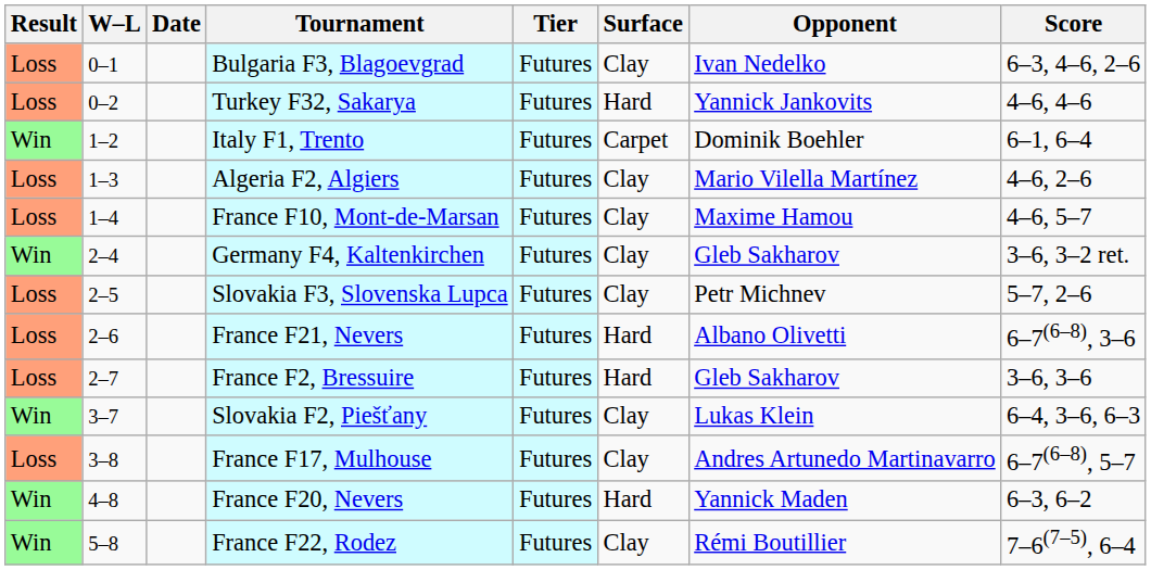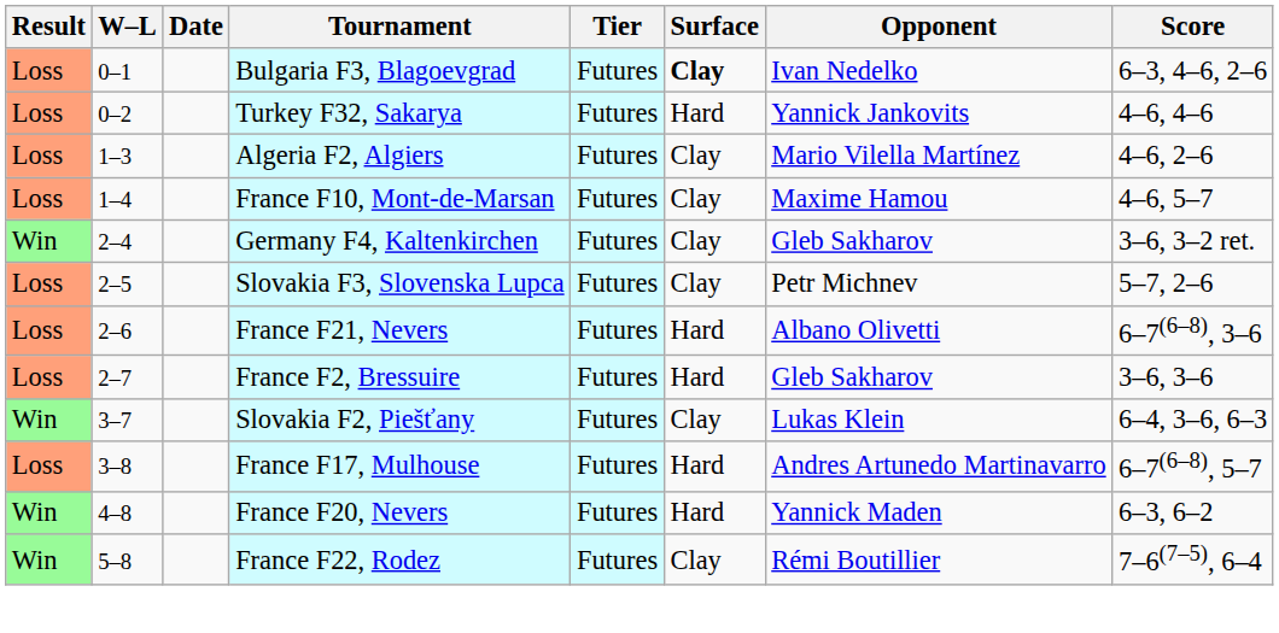 <table class="sortable wikitable">
 <tr>
 <th>Result</th>
 <th class="unsortable">W–L</th>
 <th>Date</th>
 <th>Tournament</th>
 <th>Tier</th>
 <th>Surface</th>
 <th>Opponent</th>
 <th class="unsortable">Score</th>
 </tr>
 <tr>
 <td bgcolor=FFA07A>Loss</td>
 <td><small>0–1</small></td>
 <td></td>
 <td style="background:#cffcff;">Bulgaria F3, <a href='#'>Blagoevgrad</a></td>
 <td style="background:#cffcff;">Futures</td>
-<td>Clay</td>
+<td><strong>Clay</strong></td>
 <td> <a href='#'>Ivan Nedelko</a></td>
 <td>6–3, 4–6, 2–6</td>
 </tr>
 <tr>
 <td bgcolor=FFA07A>Loss</td>
 <td><small>0–2</small></td>
 <td></td>
 <td style="background:#cffcff;">Turkey F32, <a href='#'>Sakarya</a></td>
 <td style="background:#cffcff;">Futures</td>
 <td>Hard</td>
 <td> <a href='#'>Yannick Jankovits</a></td>
 <td>4–6, 4–6</td>
-</tr>
-<tr>
-<td bgcolor=98FB98>Win</td>
-<td><small>1–2</small></td>
-<td></td>
-<td style="background:#cffcff;">Italy F1, <a href='#'>Trento</a></td>
-<td style="background:#cffcff;">Futures</td>
-<td>Carpet</td>
-<td> Dominik Boehler</td>
-<td>6–1, 6–4</td>
 </tr>
 <tr>
 <td bgcolor=FFA07A>Loss</td>
 <td><small>1–3</small></td>
 <td></td>
 <td style="background:#cffcff;">Algeria F2, <a href='#'>Algiers</a></td>
 <td style="background:#cffcff;">Futures</td>
 <td>Clay</td>
 <td> <a href='#'>Mario Vilella Martínez</a></td>
 <td>4–6, 2–6</td>
 </tr>
 <tr>
 <td bgcolor=FFA07A>Loss</td>
 <td><small>1–4</small></td>
 <td></td>
 <td style="background:#cffcff;">France F10, <a href='#'>Mont-de-Marsan</a></td>
 <td style="background:#cffcff;">Futures</td>
 <td>Clay</td>
 <td> <a href='#'>Maxime Hamou</a></td>
 <td>4–6, 5–7</td>
 </tr>
 <tr>
 <td bgcolor=98FB98>Win</td>
 <td><small>2–4</small></td>
 <td></td>
 <td style="background:#cffcff;">Germany F4, <a href='#'>Kaltenkirchen</a></td>
 <td style="background:#cffcff;">Futures</td>
 <td>Clay</td>
 <td> <a href='#'>Gleb Sakharov</a></td>
 <td>3–6, 3–2 ret.</td>
 </tr>
 <tr>
 <td bgcolor=FFA07A>Loss</td>
 <td><small>2–5</small></td>
 <td></td>
 <td style="background:#cffcff;">Slovakia F3, <a href='#'>Slovenska Lupca</a></td>
 <td style="background:#cffcff;">Futures</td>
 <td>Clay</td>
 <td> Petr Michnev</td>
 <td>5–7, 2–6</td>
 </tr>
 <tr>
 <td bgcolor=FFA07A>Loss</td>
 <td><small>2–6</small></td>
 <td></td>
 <td style="background:#cffcff;">France F21, <a href='#'>Nevers</a></td>
 <td style="background:#cffcff;">Futures</td>
 <td>Hard</td>
 <td> <a href='#'>Albano Olivetti</a></td>
 <td>6–7<sup>(6–8)</sup>, 3–6</td>
 </tr>
 <tr>
 <td bgcolor=FFA07A>Loss</td>
 <td><small>2–7</small></td>
 <td></td>
 <td style="background:#cffcff;">France F2, <a href='#'>Bressuire</a></td>
 <td style="background:#cffcff;">Futures</td>
 <td>Hard</td>
 <td> <a href='#'>Gleb Sakharov</a></td>
 <td>3–6, 3–6</td>
 </tr>
 <tr>
 <td bgcolor=98FB98>Win</td>
 <td><small>3–7</small></td>
 <td></td>
 <td style="background:#cffcff;">Slovakia F2, <a href='#'>Piešťany</a></td>
 <td style="background:#cffcff;">Futures</td>
 <td>Clay</td>
 <td> <a href='#'>Lukas Klein</a></td>
 <td>6–4, 3–6, 6–3</td>
 </tr>
 <tr>
 <td bgcolor=FFA07A>Loss</td>
 <td><small>3–8</small></td>
 <td></td>
 <td style="background:#cffcff;">France F17, <a href='#'>Mulhouse</a></td>
 <td style="background:#cffcff;">Futures</td>
-<td>Clay</td>
+<td>Hard</td>
 <td> <a href='#'>Andres Artunedo Martinavarro</a></td>
 <td>6–7<sup>(6–8)</sup>, 5–7</td>
 </tr>
 <tr>
 <td bgcolor=98FB98>Win</td>
 <td><small>4–8</small></td>
 <td></td>
 <td style="background:#cffcff;">France F20, <a href='#'>Nevers</a></td>
 <td style="background:#cffcff;">Futures</td>
 <td>Hard</td>
 <td> <a href='#'>Yannick Maden</a></td>
 <td>6–3, 6–2</td>
 </tr>
 <tr>
 <td bgcolor=98FB98>Win</td>
 <td><small>5–8</small></td>
 <td></td>
 <td style="background:#cffcff;">France F22, <a href='#'>Rodez</a></td>
 <td style="background:#cffcff;">Futures</td>
 <td>Clay</td>
 <td> <a href='#'>Rémi Boutillier</a></td>
 <td>7–6<sup>(7–5)</sup>, 6–4</td>
 </tr>
 </table>
